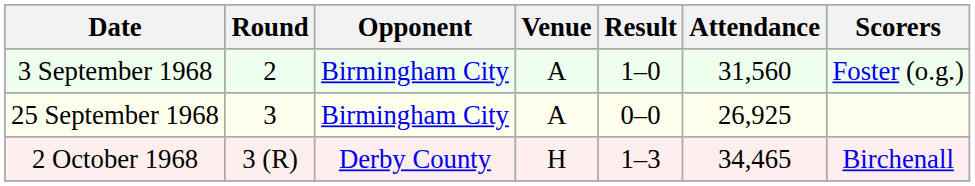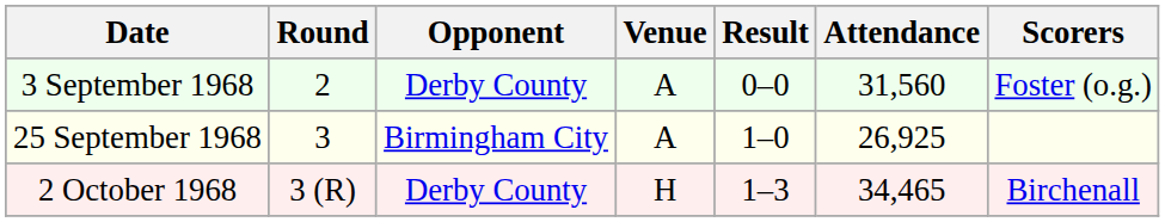 <table class="wikitable sortable" style="font-size:95%; text-align:center">
 <tr>
 <th>Date</th>
 <th>Round</th>
 <th>Opponent</th>
 <th>Venue</th>
 <th>Result</th>
 <th>Attendance</th>
 <th>Scorers</th>
 </tr>
 <tr bgcolor = "#EEFFEE">
 <td>3 September 1968</td>
 <td>2</td>
-<td><a href='#'>Birmingham City</a></td>
+<td><a href='#'>Derby County</a></td>
 <td>A</td>
-<td>1–0</td>
+<td>0–0</td>
 <td>31,560</td>
 <td><a href='#'>Foster</a> (o.g.)</td>
 </tr>
 <tr bgcolor = "#FFFFEE">
 <td>25 September 1968</td>
 <td>3</td>
 <td><a href='#'>Birmingham City</a></td>
 <td>A</td>
-<td>0–0</td>
+<td>1–0</td>
 <td>26,925</td>
 <td></td>
 </tr>
 <tr bgcolor = "#FFEEEE">
 <td>2 October 1968</td>
 <td>3 (R)</td>
 <td><a href='#'>Derby County</a></td>
 <td>H</td>
 <td>1–3</td>
 <td>34,465</td>
 <td><a href='#'>Birchenall</a></td>
 </tr>
 </table>
